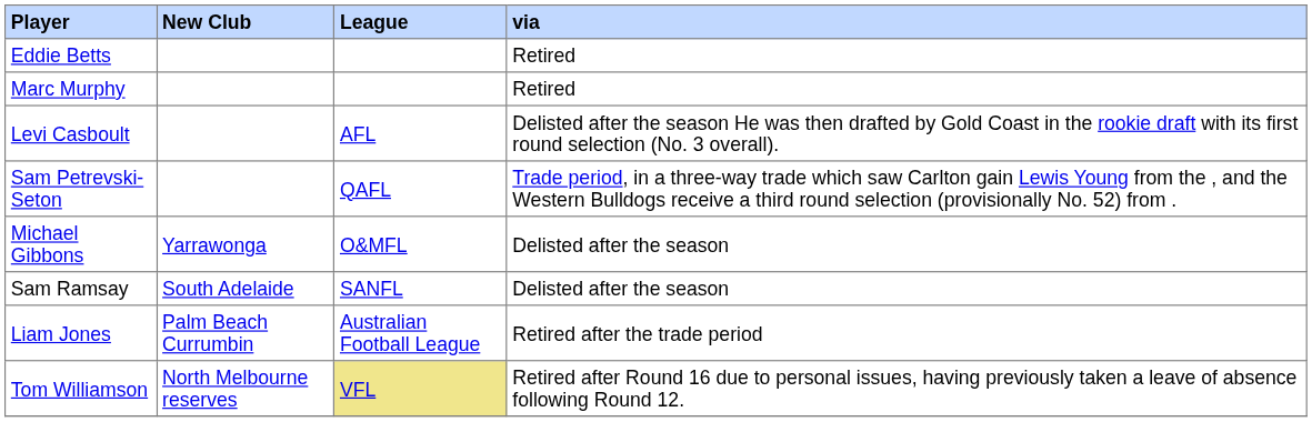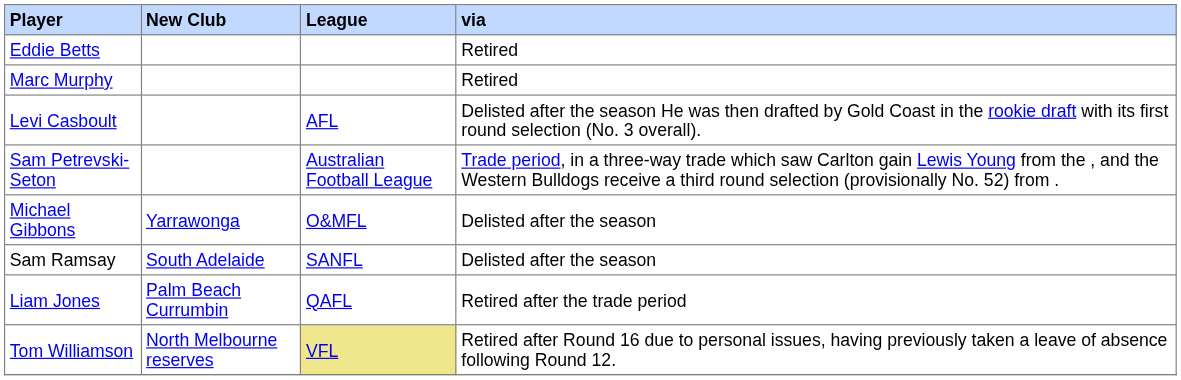 <table border="1" cellpadding="4" cellspacing="0"  style="text-align:left; font-size:95%; border-collapse:collapse; width:80%;">
 <tr style="background:#C1D8FF;">
 <th>Player</th>
 <th>New Club</th>
 <th>League</th>
 <th>via</th>
 </tr>
 <tr>
 <td><a href='#'>Eddie Betts</a></td>
 <td></td>
 <td></td>
 <td>Retired</td>
 </tr>
 <tr>
 <td><a href='#'>Marc Murphy</a></td>
 <td></td>
 <td></td>
 <td>Retired</td>
 </tr>
 <tr>
 <td><a href='#'>Levi Casboult</a></td>
 <td></td>
 <td><a href='#'>AFL</a></td>
 <td>Delisted after the season He was then drafted by Gold Coast in the <a href='#'>rookie draft</a> with its first round selection (No. 3 overall).</td>
 </tr>
 <tr>
 <td><a href='#'>Sam Petrevski-Seton</a></td>
 <td></td>
-<td><a href='#'>QAFL</a></td>
+<td><a href='#'>Australian Football League</a></td>
 <td><a href='#'>Trade period</a>, in a three-way trade which saw Carlton gain <a href='#'>Lewis Young</a> from the , and the Western Bulldogs receive a third round selection (provisionally No. 52) from .</td>
 </tr>
 <tr>
 <td><a href='#'>Michael Gibbons</a></td>
 <td><a href='#'>Yarrawonga</a></td>
 <td><a href='#'>O&MFL</a></td>
 <td>Delisted after the season</td>
 </tr>
 <tr>
 <td>Sam Ramsay</td>
 <td><a href='#'>South Adelaide</a></td>
 <td><a href='#'>SANFL</a></td>
 <td>Delisted after the season</td>
 </tr>
 <tr>
 <td><a href='#'>Liam Jones</a></td>
 <td><a href='#'>Palm Beach Currumbin</a></td>
-<td><a href='#'>Australian Football League</a></td>
+<td><a href='#'>QAFL</a></td>
 <td>Retired after the trade period</td>
 </tr>
 <tr>
 <td><a href='#'>Tom Williamson</a></td>
 <td><a href='#'>North Melbourne reserves</a></td>
 <td style="background: khaki;"><a href='#'>VFL</a></td>
 <td>Retired after Round 16 due to personal issues, having previously taken a leave of absence following Round 12.</td>
 </tr>
 <tr>
 </tr>
 </table>
